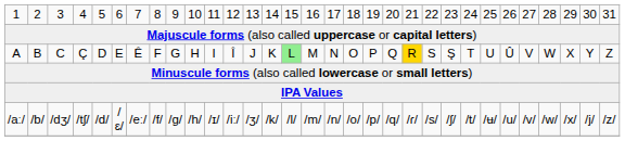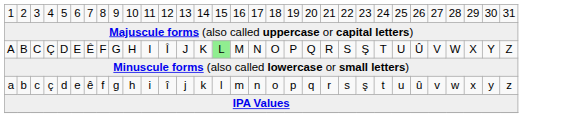 <table class="wikitable" style="border-collapse:collapse; text-align: center; font-size: 90%; width: 100%;">
 <tr>
 <td>1</td>
 <td>2</td>
 <td>3</td>
 <td>4</td>
 <td>5</td>
 <td>6</td>
 <td>7</td>
 <td>8</td>
 <td>9</td>
 <td>10</td>
 <td>11</td>
 <td>12</td>
 <td>13</td>
 <td>14</td>
 <td>15</td>
 <td>16</td>
 <td>17</td>
 <td>18</td>
 <td>19</td>
 <td>20</td>
 <td>21</td>
 <td>22</td>
 <td>23</td>
 <td>24</td>
 <td>25</td>
 <td>26</td>
 <td>27</td>
 <td>28</td>
 <td>29</td>
 <td>30</td>
 <td>31</td>
 </tr>
 <tr>
 <td bgcolor="#EFEFEF" colspan="31"><strong><a href='#'>Majuscule forms</a></strong> (also called <strong>uppercase</strong> or <strong>capital letters</strong>)</td>
 </tr>
 <tr>
 <td>A</td>
 <td>B</td>
 <td>C</td>
 <td>Ç</td>
 <td>D</td>
 <td>E</td>
 <td>Ê</td>
 <td>F</td>
 <td>G</td>
 <td>H</td>
 <td>I</td>
 <td>Î</td>
 <td>J</td>
 <td>K</td>
 <td style="background: lightgreen;">L</td>
 <td>M</td>
 <td>N</td>
 <td>O</td>
 <td>P</td>
 <td>Q</td>
-<td style="background: gold;">R</td>
+<td>R</td>
 <td>S</td>
 <td>Ş</td>
 <td>T</td>
 <td>U</td>
 <td>Û</td>
 <td>V</td>
 <td>W</td>
 <td>X</td>
 <td>Y</td>
 <td>Z</td>
 </tr>
 <tr>
 <td bgcolor="#EFEFEF" colspan="31"><strong><a href='#'>Minuscule forms</a></strong> (also called <strong>lowercase</strong> or <strong>small letters</strong>)</td>
 </tr>
 <tr>
-<td bgcolor="#EFEFEF" colspan="31"><strong><a href='#'>IPA Values</a></strong></td>
+<td>a</td>
+<td>b</td>
+<td>c</td>
+<td>ç</td>
+<td>d</td>
+<td>e</td>
+<td>ê</td>
+<td>f</td>
+<td>g</td>
+<td>h</td>
+<td>i</td>
+<td>î</td>
+<td>j</td>
+<td>k</td>
+<td>l</td>
+<td>m</td>
+<td>n</td>
+<td>o</td>
+<td>p</td>
+<td>q</td>
+<td>r</td>
+<td>s</td>
+<td>ş</td>
+<td>t</td>
+<td>u</td>
+<td>û</td>
+<td>v</td>
+<td>w</td>
+<td>x</td>
+<td>y</td>
+<td>z</td>
 </tr>
 <tr>
-<td>/aː/</td>
-<td>/b/</td>
-<td>/dʒ/</td>
-<td>/tʃ/</td>
-<td>/d/</td>
-<td>/ɛ/</td>
-<td>/eː/</td>
-<td>/f/</td>
-<td>/g/</td>
-<td>/h/</td>
-<td>/ɪ/</td>
-<td>/iː/</td>
-<td>/ʒ/</td>
-<td>/k/</td>
-<td>/l/</td>
-<td>/m/</td>
-<td>/n/</td>
-<td>/o/</td>
-<td>/p/</td>
-<td>/q/</td>
-<td>/ɾ/</td>
-<td>/s/</td>
-<td>/ʃ/</td>
-<td>/t/</td>
-<td>/ʉ/</td>
-<td>/u/</td>
-<td>/v/</td>
-<td>/w/</td>
-<td>/x/</td>
-<td>/j/</td>
-<td>/z/</td>
+<td bgcolor="#EFEFEF" colspan="31"><strong><a href='#'>IPA Values</a></strong></td>
 </tr>
 <tr>
 </tr>
 </table>
